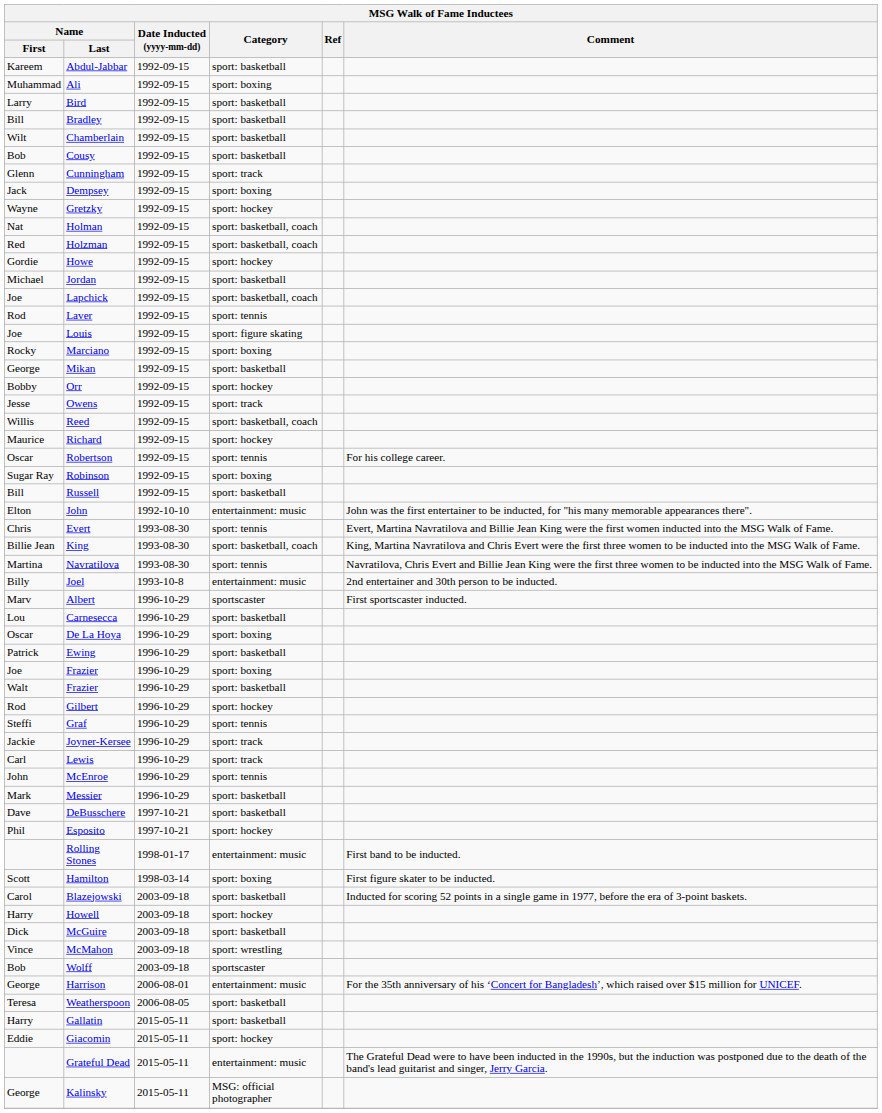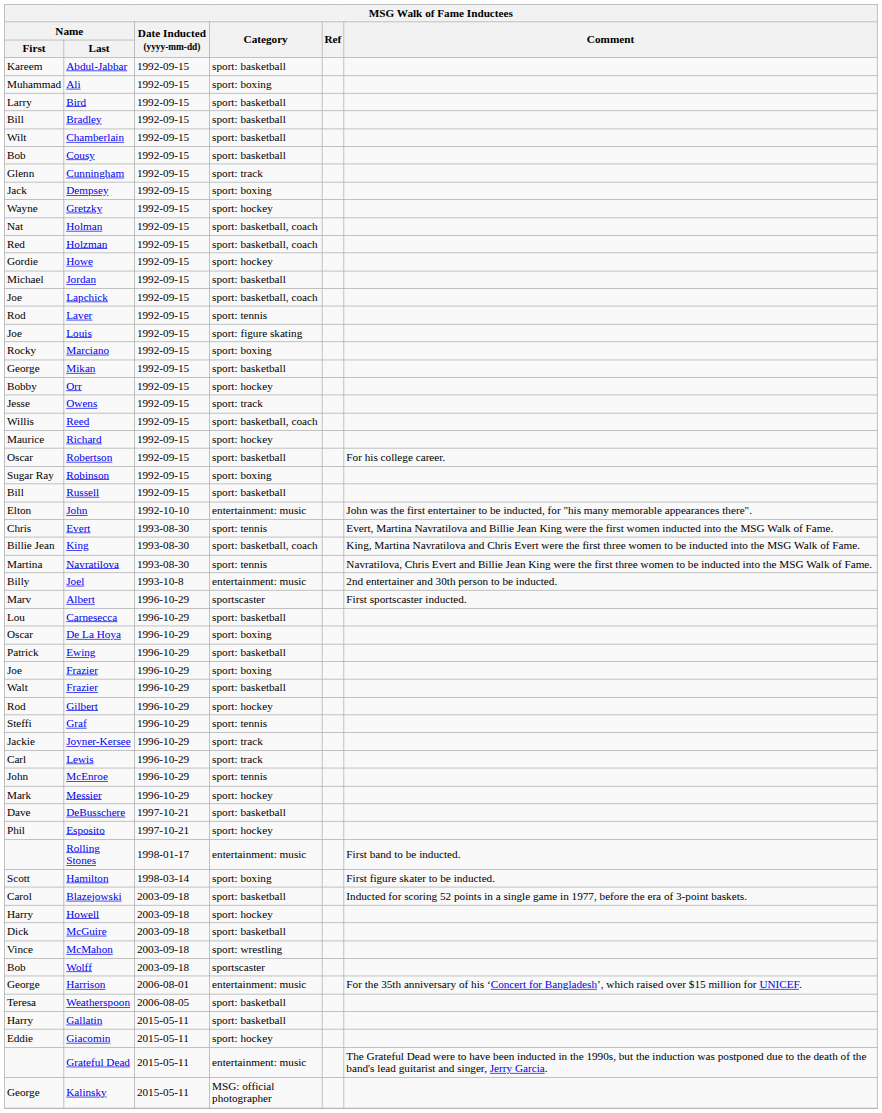 <table class="wikitable sortable">
 <tr>
 <th colspan="6">MSG Walk of Fame Inductees</th>
 </tr>
 <tr>
 <th colspan="2" class="unsortable">Name</th>
 <th rowspan="2" scope="col" style="width: 100px;">Date Inducted<br><small>(yyyy-mm-dd)</small></th>
 <th rowspan="2">Category</th>
 <th rowspan="2" class="unsortable">Ref</th>
 <th rowspan="2" class="unsortable">Comment</th>
 </tr>
 <tr>
 <th colspan="1" class="unsortable">First</th>
 <th colspan="1">Last</th>
 </tr>
 <tr>
 <td rowspan="1">Kareem</td>
 <td><a href='#'>Abdul-Jabbar</a></td>
 <td>1992-09-15</td>
 <td>sport: basketball</td>
 <td></td>
 <td></td>
 </tr>
 <tr>
 <td rowspan="1">Muhammad</td>
 <td><a href='#'>Ali</a></td>
 <td>1992-09-15</td>
 <td>sport: boxing</td>
 <td></td>
 <td></td>
 </tr>
 <tr>
 <td rowspan="1">Larry</td>
 <td><a href='#'>Bird</a></td>
 <td>1992-09-15</td>
 <td>sport: basketball</td>
 <td></td>
 <td></td>
 </tr>
 <tr>
 <td rowspan="1">Bill</td>
 <td><a href='#'>Bradley</a></td>
 <td>1992-09-15</td>
 <td>sport: basketball</td>
 <td></td>
 <td></td>
 </tr>
 <tr>
 <td rowspan="1">Wilt</td>
 <td><a href='#'>Chamberlain</a></td>
 <td>1992-09-15</td>
 <td>sport: basketball</td>
 <td></td>
 <td></td>
 </tr>
 <tr>
 <td rowspan="1">Bob</td>
 <td><a href='#'>Cousy</a></td>
 <td>1992-09-15</td>
 <td>sport: basketball</td>
 <td></td>
 <td></td>
 </tr>
 <tr>
 <td rowspan="1">Glenn</td>
 <td><a href='#'>Cunningham</a></td>
 <td>1992-09-15</td>
 <td>sport: track</td>
 <td></td>
 <td></td>
 </tr>
 <tr>
 <td rowspan="1">Jack</td>
 <td><a href='#'>Dempsey</a></td>
 <td>1992-09-15</td>
 <td>sport: boxing</td>
 <td></td>
 <td></td>
 </tr>
 <tr>
 <td rowspan="1">Wayne</td>
 <td><a href='#'>Gretzky</a></td>
 <td>1992-09-15</td>
 <td>sport: hockey</td>
 <td></td>
 <td></td>
 </tr>
 <tr>
 <td rowspan="1">Nat</td>
 <td><a href='#'>Holman</a></td>
 <td>1992-09-15</td>
 <td>sport: basketball, coach</td>
 <td></td>
 <td></td>
 </tr>
 <tr>
 <td rowspan="1">Red</td>
 <td><a href='#'>Holzman</a></td>
 <td>1992-09-15</td>
 <td>sport: basketball, coach</td>
 <td></td>
 <td></td>
 </tr>
 <tr>
 <td rowspan="1">Gordie</td>
 <td><a href='#'>Howe</a></td>
 <td>1992-09-15</td>
 <td>sport: hockey</td>
 <td></td>
 <td></td>
 </tr>
 <tr>
 <td rowspan="1">Michael</td>
 <td><a href='#'>Jordan</a></td>
 <td>1992-09-15</td>
 <td>sport: basketball</td>
 <td></td>
 <td></td>
 </tr>
 <tr>
 <td rowspan="1">Joe</td>
 <td><a href='#'>Lapchick</a></td>
 <td>1992-09-15</td>
 <td>sport: basketball, coach</td>
 <td></td>
 <td></td>
 </tr>
 <tr>
 <td rowspan="1">Rod</td>
 <td><a href='#'>Laver</a></td>
 <td>1992-09-15</td>
 <td>sport: tennis</td>
 <td></td>
 <td></td>
 </tr>
 <tr>
 <td rowspan="1">Joe</td>
 <td><a href='#'>Louis</a></td>
 <td>1992-09-15</td>
 <td>sport: figure skating</td>
 <td></td>
 <td></td>
 </tr>
 <tr>
 <td rowspan="1">Rocky</td>
 <td><a href='#'>Marciano</a></td>
 <td>1992-09-15</td>
 <td>sport: boxing</td>
 <td></td>
 <td></td>
 </tr>
 <tr>
 <td rowspan="1">George</td>
 <td><a href='#'>Mikan</a></td>
 <td>1992-09-15</td>
 <td>sport: basketball</td>
 <td></td>
 <td></td>
 </tr>
 <tr>
 <td rowspan="1">Bobby</td>
 <td><a href='#'>Orr</a></td>
 <td>1992-09-15</td>
 <td>sport: hockey</td>
 <td></td>
 <td></td>
 </tr>
 <tr>
 <td rowspan="1">Jesse</td>
 <td><a href='#'>Owens</a></td>
 <td>1992-09-15</td>
 <td>sport: track</td>
 <td></td>
 <td></td>
 </tr>
 <tr>
 <td rowspan="1">Willis</td>
 <td><a href='#'>Reed</a></td>
 <td>1992-09-15</td>
 <td>sport: basketball, coach</td>
 <td></td>
 <td></td>
 </tr>
 <tr>
 <td rowspan="1">Maurice</td>
 <td><a href='#'>Richard</a></td>
 <td>1992-09-15</td>
 <td>sport: hockey</td>
 <td></td>
 <td></td>
 </tr>
 <tr>
 <td rowspan="1">Oscar</td>
 <td><a href='#'>Robertson</a></td>
 <td>1992-09-15</td>
-<td>sport: tennis</td>
+<td>sport: basketball</td>
 <td></td>
 <td>For his college career.</td>
 </tr>
 <tr>
 <td rowspan="1">Sugar Ray</td>
 <td><a href='#'>Robinson</a></td>
 <td>1992-09-15</td>
 <td>sport: boxing</td>
 <td></td>
 <td></td>
 </tr>
 <tr>
 <td rowspan="1">Bill</td>
 <td><a href='#'>Russell</a></td>
 <td>1992-09-15</td>
 <td>sport: basketball</td>
 <td></td>
 <td></td>
 </tr>
 <tr>
 <td rowspan="1">Elton</td>
 <td><a href='#'>John</a></td>
 <td>1992-10-10</td>
 <td>entertainment: music</td>
 <td></td>
 <td>John was the first entertainer to be inducted, for "his many memorable appearances there".</td>
 </tr>
 <tr>
 <td rowspan="1">Chris</td>
 <td><a href='#'>Evert</a></td>
 <td>1993-08-30</td>
 <td>sport: tennis</td>
 <td></td>
 <td>Evert, Martina Navratilova and Billie Jean King were the first women inducted into the MSG Walk of Fame.</td>
 </tr>
 <tr>
 <td rowspan="1">Billie Jean</td>
 <td><a href='#'>King</a></td>
 <td>1993-08-30</td>
 <td>sport: basketball, coach</td>
 <td></td>
 <td>King, Martina Navratilova and Chris Evert were the first three women to be inducted into the MSG Walk of Fame.</td>
 </tr>
 <tr>
 <td rowspan="1">Martina</td>
 <td><a href='#'>Navratilova</a></td>
 <td>1993-08-30</td>
 <td>sport: tennis</td>
 <td></td>
 <td>Navratilova, Chris Evert and Billie Jean King were the first three women to be inducted into the MSG Walk of Fame.</td>
 </tr>
 <tr>
 <td rowspan="1">Billy</td>
 <td><a href='#'>Joel</a></td>
 <td>1993-10-8</td>
 <td>entertainment: music</td>
 <td></td>
 <td>2nd entertainer and 30th person to be inducted.</td>
 </tr>
 <tr>
 <td rowspan="1">Marv</td>
 <td><a href='#'>Albert</a></td>
 <td>1996-10-29</td>
 <td>sportscaster</td>
 <td></td>
 <td>First sportscaster inducted.</td>
 </tr>
 <tr>
 <td rowspan="1">Lou</td>
 <td><a href='#'>Carnesecca</a></td>
 <td>1996-10-29</td>
 <td>sport: basketball</td>
 <td></td>
 <td></td>
 </tr>
 <tr>
 <td rowspan="1">Oscar</td>
 <td><a href='#'>De La Hoya</a></td>
 <td>1996-10-29</td>
 <td>sport: boxing</td>
 <td></td>
 <td></td>
 </tr>
 <tr>
 <td rowspan="1">Patrick</td>
 <td><a href='#'>Ewing</a></td>
 <td>1996-10-29</td>
 <td>sport: basketball</td>
 <td></td>
 <td></td>
 </tr>
 <tr>
 <td rowspan="1">Joe</td>
 <td><a href='#'>Frazier</a></td>
 <td>1996-10-29</td>
 <td>sport: boxing</td>
 <td></td>
 <td></td>
 </tr>
 <tr>
 <td rowspan="1">Walt</td>
 <td><a href='#'>Frazier</a></td>
 <td>1996-10-29</td>
 <td>sport: basketball</td>
 <td></td>
 <td></td>
 </tr>
 <tr>
 <td rowspan="1">Rod</td>
 <td><a href='#'>Gilbert</a></td>
 <td>1996-10-29</td>
 <td>sport: hockey</td>
 <td></td>
 <td></td>
 </tr>
 <tr>
 <td rowspan="1">Steffi</td>
 <td><a href='#'>Graf</a></td>
 <td>1996-10-29</td>
 <td>sport: tennis</td>
 <td></td>
 <td></td>
 </tr>
 <tr>
 <td rowspan="1">Jackie</td>
 <td><a href='#'>Joyner-Kersee</a></td>
 <td>1996-10-29</td>
 <td>sport: track</td>
 <td></td>
 <td></td>
 </tr>
 <tr>
 <td rowspan="1">Carl</td>
 <td><a href='#'>Lewis</a></td>
 <td>1996-10-29</td>
 <td>sport: track</td>
 <td></td>
 <td></td>
 </tr>
 <tr>
 <td rowspan="1">John</td>
 <td><a href='#'>McEnroe</a></td>
 <td>1996-10-29</td>
 <td>sport: tennis</td>
 <td></td>
 <td></td>
 </tr>
 <tr>
 <td rowspan="1">Mark</td>
 <td><a href='#'>Messier</a></td>
 <td>1996-10-29</td>
-<td>sport: basketball</td>
+<td>sport: hockey</td>
 <td></td>
 <td></td>
 </tr>
 <tr>
 <td rowspan="1">Dave</td>
 <td><a href='#'>DeBusschere</a></td>
 <td>1997-10-21</td>
 <td>sport: basketball</td>
 <td></td>
 <td></td>
 </tr>
 <tr>
 <td rowspan="1">Phil</td>
 <td><a href='#'>Esposito</a></td>
 <td>1997-10-21</td>
 <td>sport: hockey</td>
 <td></td>
 <td></td>
 </tr>
 <tr>
 <td rowspan="1"></td>
 <td><a href='#'>Rolling Stones</a></td>
 <td>1998-01-17</td>
 <td>entertainment: music</td>
 <td></td>
 <td>First band to be inducted.</td>
 </tr>
 <tr>
 <td rowspan="1">Scott</td>
 <td><a href='#'>Hamilton</a></td>
 <td>1998-03-14</td>
 <td>sport: boxing</td>
 <td></td>
 <td>First figure skater to be inducted.</td>
 </tr>
 <tr>
 <td rowspan="1">Carol</td>
 <td><a href='#'>Blazejowski</a></td>
 <td>2003-09-18</td>
 <td>sport: basketball</td>
 <td></td>
 <td>Inducted for scoring 52 points in a single game in 1977, before the era of 3-point baskets.</td>
 </tr>
 <tr>
 <td rowspan="1">Harry</td>
 <td><a href='#'>Howell</a></td>
 <td>2003-09-18</td>
 <td>sport: hockey</td>
 <td></td>
 <td></td>
 </tr>
 <tr>
 <td rowspan="1">Dick</td>
 <td><a href='#'>McGuire</a></td>
 <td>2003-09-18</td>
 <td>sport: basketball</td>
 <td></td>
 <td></td>
 </tr>
 <tr>
 <td rowspan="1">Vince</td>
 <td><a href='#'>McMahon</a></td>
 <td>2003-09-18</td>
 <td>sport: wrestling</td>
 <td></td>
 <td></td>
 </tr>
 <tr>
 <td rowspan="1">Bob</td>
 <td><a href='#'>Wolff</a></td>
 <td>2003-09-18</td>
 <td>sportscaster</td>
 <td></td>
 <td></td>
 </tr>
 <tr>
 <td rowspan="1">George</td>
 <td><a href='#'>Harrison</a></td>
 <td>2006-08-01</td>
 <td>entertainment: music</td>
 <td></td>
 <td>For the 35th anniversary of his ‘<a href='#'>Concert for Bangladesh</a>’, which raised over $15 million for <a href='#'>UNICEF</a>.</td>
 </tr>
 <tr>
 <td rowspan="1">Teresa</td>
 <td><a href='#'>Weatherspoon</a></td>
 <td>2006-08-05</td>
 <td>sport: basketball</td>
 <td></td>
 <td></td>
 </tr>
 <tr>
 <td rowspan="1">Harry</td>
 <td><a href='#'>Gallatin</a></td>
 <td>2015-05-11</td>
 <td>sport: basketball</td>
 <td></td>
 <td></td>
 </tr>
 <tr>
 <td rowspan="1">Eddie</td>
 <td><a href='#'>Giacomin</a></td>
 <td>2015-05-11</td>
 <td>sport: hockey</td>
 <td></td>
 <td></td>
 </tr>
 <tr>
 <td rowspan="1"></td>
 <td><a href='#'>Grateful Dead</a></td>
 <td>2015-05-11</td>
 <td>entertainment: music</td>
 <td></td>
 <td>The Grateful Dead were to have been inducted in the 1990s, but the induction was postponed due to the death of the band's lead guitarist and singer, <a href='#'>Jerry Garcia</a>.</td>
 </tr>
 <tr>
 <td rowspan="1">George</td>
 <td><a href='#'>Kalinsky</a></td>
 <td>2015-05-11</td>
 <td>MSG: official photographer</td>
 <td></td>
 <td></td>
 </tr>
 <tr>
 </tr>
 </table>
